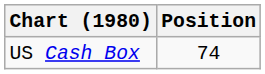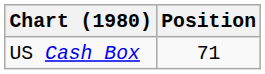 <table class="wikitable">
 <tr>
 <th>Chart (1980)</th>
 <th>Position</th>
 </tr>
 <tr>
 <td>US <a href='#'><em>Cash Box</em></a></td>
-<td align="center">74</td>
+<td align="center">71</td>
 </tr>
 </table>
